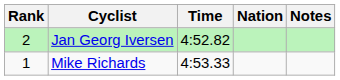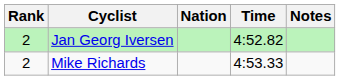 <table class="wikitable sortable" style=text-align:center>
 <tr>
 <th>Rank</th>
 <th>Cyclist</th>
+<th>Nation</th>
 <th>Time</th>
-<th>Nation</th>
 <th>Notes</th>
 </tr>
 <tr bgcolor=bbf3bb>
 <td>2</td>
 <td align=left data=sort-value="Iversen, Jan Georg"><a href='#'>Jan Georg Iversen</a></td>
+<td align=left></td>
 <td>4:52.82</td>
-<td align=left></td>
 <td></td>
 </tr>
 <tr>
-<td>1</td>
+<td>2</td>
 <td align=left data=sort-value="Richards, Mike"><a href='#'>Mike Richards</a></td>
+<td align=left></td>
 <td>4:53.33</td>
-<td align=left></td>
 <td></td>
 </tr>
 </table>
